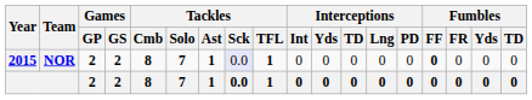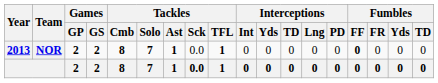 <table class="wikitable" style="text-align:center">
 <tr>
 <th rowspan="2">Year</th>
 <th rowspan="2">Team</th>
 <th colspan="2">Games</th>
 <th colspan="5">Tackles</th>
 <th colspan="5">Interceptions</th>
 <th colspan="4">Fumbles</th>
 </tr>
 <tr>
 <th>GP</th>
 <th>GS</th>
 <th>Cmb</th>
 <th>Solo</th>
 <th>Ast</th>
 <th>Sck</th>
 <th>TFL</th>
 <th>Int</th>
 <th>Yds</th>
 <th>TD</th>
 <th>Lng</th>
 <th>PD</th>
 <th>FF</th>
 <th>FR</th>
 <th>Yds</th>
 <th>TD</th>
 </tr>
 <tr>
-<th><a href='#'>2015</a></th>
+<th><a href='#'>2013</a></th>
 <th><a href='#'>NOR</a></th>
 <td><strong>2</strong></td>
 <td><strong>2</strong></td>
 <td><strong>8</strong></td>
 <td><strong>7</strong></td>
 <td><strong>1</strong></td>
-<td style="background: lavender;">0.0</td>
+<td>0.0</td>
 <td><strong>1</strong></td>
 <td>0</td>
 <td>0</td>
 <td>0</td>
 <td>0</td>
 <td>0</td>
 <td><strong>0</strong></td>
 <td>0</td>
 <td>0</td>
 <td>0</td>
 </tr>
 <tr>
 <th colspan="2"></th>
 <th>2</th>
 <th>2</th>
 <th>8</th>
 <th>7</th>
 <th>1</th>
 <th>0.0</th>
 <th>1</th>
 <th>0</th>
 <th>0</th>
 <th>0</th>
 <th>0</th>
 <th>0</th>
 <th>0</th>
 <th>0</th>
 <th>0</th>
 <th>0</th>
 </tr>
 </table>
